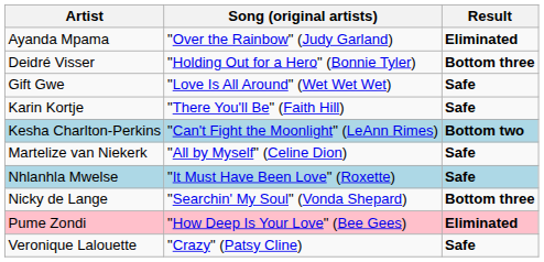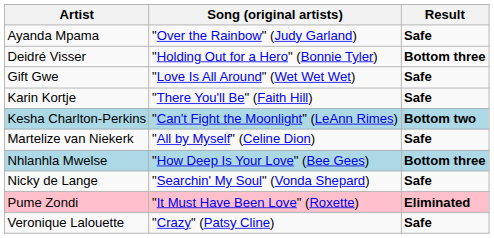 <table class=wikitable>
 <tr>
 <th>Artist</th>
 <th>Song (original artists)</th>
 <th>Result</th>
 </tr>
 <tr>
 <td>Ayanda Mpama</td>
 <td>"<a href='#'>Over the Rainbow</a>" (<a href='#'>Judy Garland</a>)</td>
-<td><strong>Eliminated</strong></td>
+<td><strong>Safe</strong></td>
 </tr>
 <tr>
 <td>Deidré Visser</td>
 <td>"<a href='#'>Holding Out for a Hero</a>" (<a href='#'>Bonnie Tyler</a>)</td>
 <td><strong>Bottom three</strong></td>
 </tr>
 <tr>
 <td>Gift Gwe</td>
 <td>"<a href='#'>Love Is All Around</a>" (<a href='#'>Wet Wet Wet</a>)</td>
 <td><strong>Safe</strong></td>
 </tr>
 <tr>
 <td>Karin Kortje</td>
 <td>"<a href='#'>There You'll Be</a>" (<a href='#'>Faith Hill</a>)</td>
 <td><strong>Safe</strong></td>
 </tr>
 <tr style="background:lightblue;">
 <td>Kesha Charlton-Perkins</td>
 <td>"<a href='#'>Can't Fight the Moonlight</a>" (<a href='#'>LeAnn Rimes</a>)</td>
 <td><strong>Bottom two</strong></td>
 </tr>
 <tr>
 <td>Martelize van Niekerk</td>
 <td>"<a href='#'>All by Myself</a>" (<a href='#'>Celine Dion</a>)</td>
 <td><strong>Safe</strong></td>
 </tr>
 <tr style="background:lightblue;">
 <td>Nhlanhla Mwelse</td>
-<td>"<a href='#'>It Must Have Been Love</a>" (<a href='#'>Roxette</a>)</td>
-<td><strong>Safe</strong></td>
+<td>"<a href='#'>How Deep Is Your Love</a>" (<a href='#'>Bee Gees</a>)</td>
+<td><strong>Bottom three</strong></td>
 </tr>
 <tr>
 <td>Nicky de Lange</td>
 <td>"<a href='#'>Searchin' My Soul</a>" (<a href='#'>Vonda Shepard</a>)</td>
-<td><strong>Bottom three</strong></td>
+<td><strong>Safe</strong></td>
 </tr>
 <tr style="background:pink;">
 <td>Pume Zondi</td>
-<td>"<a href='#'>How Deep Is Your Love</a>" (<a href='#'>Bee Gees</a>)</td>
+<td>"<a href='#'>It Must Have Been Love</a>" (<a href='#'>Roxette</a>)</td>
 <td><strong>Eliminated</strong></td>
 </tr>
 <tr>
 <td>Veronique Lalouette</td>
 <td>"<a href='#'>Crazy</a>" (<a href='#'>Patsy Cline</a>)</td>
 <td><strong>Safe</strong></td>
 </tr>
 </table>
